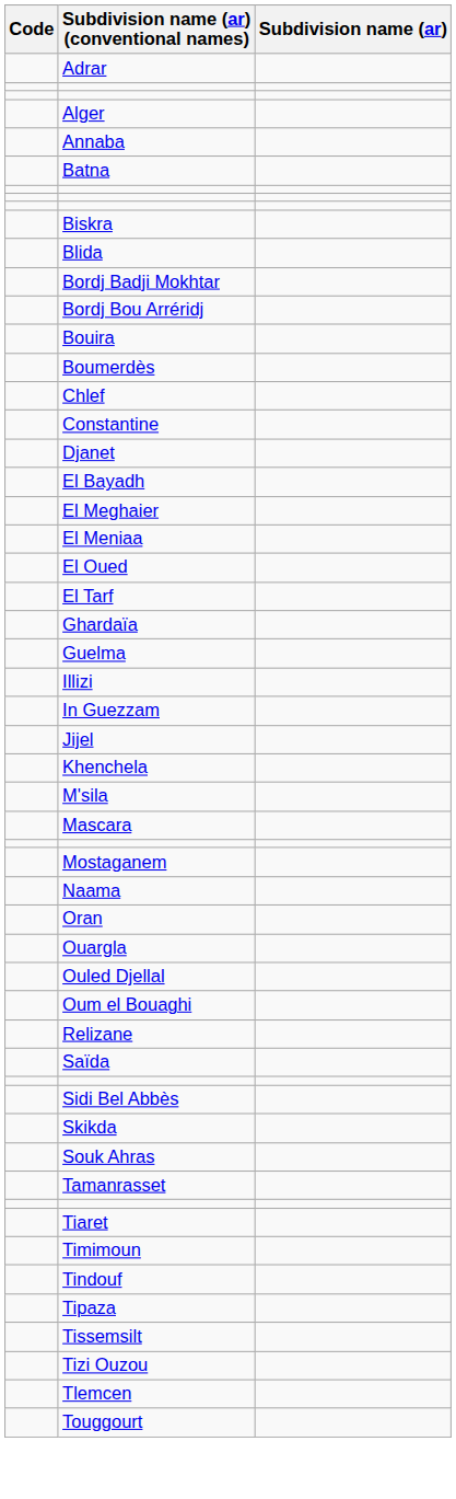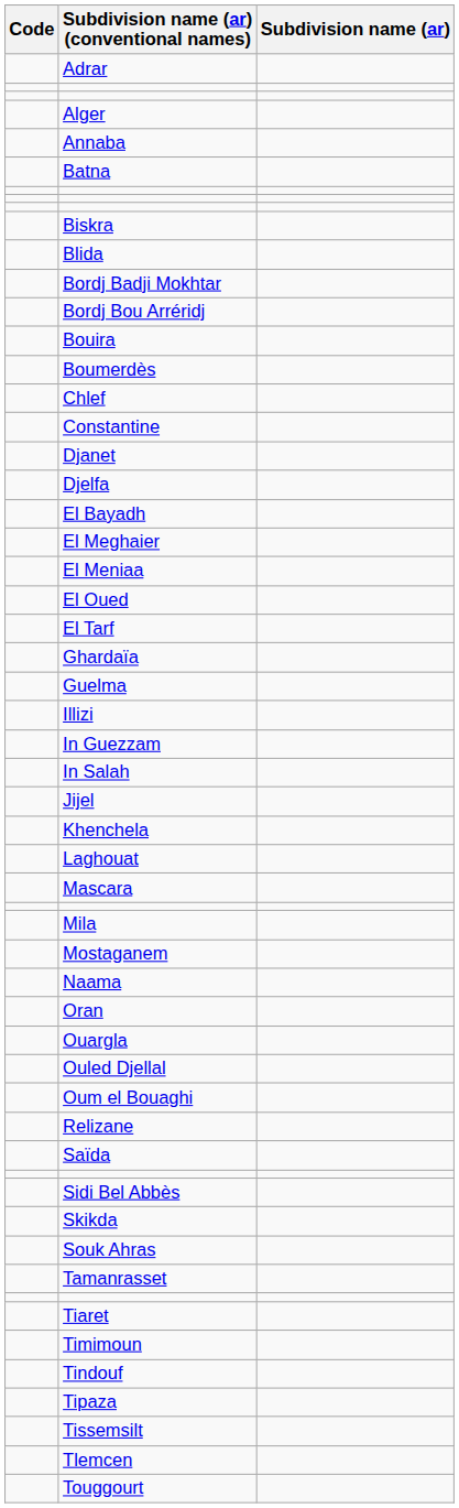 <table class="wikitable sortable">
 <tr>
 <th>Code</th>
 <th>Subdivision name (<a href='#'>ar</a>)<br>(conventional names)</th>
 <th>Subdivision name (<a href='#'>ar</a>)<br></th>
 </tr>
 <tr>
 <td></td>
 <td><a href='#'>Adrar</a></td>
 <td></td>
 </tr>
 <tr>
 <td></td>
 <td></td>
 <td></td>
 </tr>
 <tr>
 <td></td>
 <td></td>
 <td></td>
 </tr>
 <tr>
 <td></td>
 <td><a href='#'>Alger</a></td>
 <td></td>
 </tr>
 <tr>
 <td></td>
 <td><a href='#'>Annaba</a></td>
 <td></td>
 </tr>
 <tr>
 <td></td>
 <td><a href='#'>Batna</a></td>
 <td></td>
 </tr>
 <tr>
 <td></td>
 <td></td>
 <td></td>
 </tr>
 <tr>
 <td></td>
 <td></td>
 <td></td>
 </tr>
 <tr>
 <td></td>
 <td></td>
 <td></td>
 </tr>
 <tr>
 <td></td>
 <td><a href='#'>Biskra</a></td>
 <td></td>
 </tr>
 <tr>
 <td></td>
 <td><a href='#'>Blida</a></td>
 <td></td>
 </tr>
 <tr>
 <td></td>
 <td><a href='#'>Bordj Badji Mokhtar</a></td>
 <td></td>
 </tr>
 <tr>
 <td></td>
 <td><a href='#'>Bordj Bou Arréridj</a></td>
 <td></td>
 </tr>
 <tr>
 <td></td>
 <td><a href='#'>Bouira</a></td>
 <td></td>
 </tr>
 <tr>
 <td></td>
 <td><a href='#'>Boumerdès</a></td>
 <td></td>
 </tr>
 <tr>
 <td></td>
 <td><a href='#'>Chlef</a></td>
 <td></td>
 </tr>
 <tr>
 <td></td>
 <td><a href='#'>Constantine</a></td>
 <td></td>
 </tr>
 <tr>
 <td></td>
 <td><a href='#'>Djanet</a></td>
 <td></td>
 </tr>
 <tr>
 <td></td>
+<td><a href='#'>Djelfa</a></td>
+<td></td>
+</tr>
+<tr>
+<td></td>
 <td><a href='#'>El Bayadh</a></td>
 <td></td>
 </tr>
 <tr>
 <td></td>
 <td><a href='#'>El Meghaier</a></td>
 <td></td>
 </tr>
 <tr>
 <td></td>
 <td><a href='#'>El Meniaa</a></td>
 <td></td>
 </tr>
 <tr>
 <td></td>
 <td><a href='#'>El Oued</a></td>
 <td></td>
 </tr>
 <tr>
 <td></td>
 <td><a href='#'>El Tarf</a></td>
 <td></td>
 </tr>
 <tr>
 <td></td>
 <td><a href='#'>Ghardaïa</a></td>
 <td></td>
 </tr>
 <tr>
 <td></td>
 <td><a href='#'>Guelma</a></td>
 <td></td>
 </tr>
 <tr>
 <td></td>
 <td><a href='#'>Illizi</a></td>
 <td></td>
 </tr>
 <tr>
 <td></td>
 <td><a href='#'>In Guezzam</a></td>
 <td></td>
 </tr>
 <tr>
 <td></td>
+<td><a href='#'>In Salah</a></td>
+<td></td>
+</tr>
+<tr>
+<td></td>
 <td><a href='#'>Jijel</a></td>
 <td></td>
 </tr>
 <tr>
 <td></td>
 <td><a href='#'>Khenchela</a></td>
 <td></td>
 </tr>
 <tr>
 <td></td>
-<td><a href='#'>M'sila</a></td>
+<td><a href='#'>Laghouat</a></td>
 <td></td>
 </tr>
 <tr>
 <td></td>
 <td><a href='#'>Mascara</a></td>
 <td></td>
 </tr>
 <tr>
 <td></td>
 <td></td>
+<td></td>
+</tr>
+<tr>
+<td></td>
+<td><a href='#'>Mila</a></td>
 <td></td>
 </tr>
 <tr>
 <td></td>
 <td><a href='#'>Mostaganem</a></td>
 <td></td>
 </tr>
 <tr>
 <td></td>
 <td><a href='#'>Naama</a></td>
 <td></td>
 </tr>
 <tr>
 <td></td>
 <td><a href='#'>Oran</a></td>
 <td></td>
 </tr>
 <tr>
 <td></td>
 <td><a href='#'>Ouargla</a></td>
 <td></td>
 </tr>
 <tr>
 <td></td>
 <td><a href='#'>Ouled Djellal</a></td>
 <td></td>
 </tr>
 <tr>
 <td></td>
 <td><a href='#'>Oum el Bouaghi</a></td>
 <td></td>
 </tr>
 <tr>
 <td></td>
 <td><a href='#'>Relizane</a></td>
 <td></td>
 </tr>
 <tr>
 <td></td>
 <td><a href='#'>Saïda</a></td>
 <td></td>
 </tr>
 <tr>
 <td></td>
 <td></td>
 <td></td>
 </tr>
 <tr>
 <td></td>
 <td><a href='#'>Sidi Bel Abbès</a></td>
 <td></td>
 </tr>
 <tr>
 <td></td>
 <td><a href='#'>Skikda</a></td>
 <td></td>
 </tr>
 <tr>
 <td></td>
 <td><a href='#'>Souk Ahras</a></td>
 <td></td>
 </tr>
 <tr>
 <td></td>
 <td><a href='#'>Tamanrasset</a></td>
 <td></td>
 </tr>
 <tr>
 <td></td>
 <td></td>
 <td></td>
 </tr>
 <tr>
 <td></td>
 <td><a href='#'>Tiaret</a></td>
 <td></td>
 </tr>
 <tr>
 <td></td>
 <td><a href='#'>Timimoun</a></td>
 <td></td>
 </tr>
 <tr>
 <td></td>
 <td><a href='#'>Tindouf</a></td>
 <td></td>
 </tr>
 <tr>
 <td></td>
 <td><a href='#'>Tipaza</a></td>
 <td></td>
 </tr>
 <tr>
 <td></td>
 <td><a href='#'>Tissemsilt</a></td>
 <td></td>
 </tr>
 <tr>
 <td></td>
-<td><a href='#'>Tizi Ouzou</a></td>
-<td></td>
-</tr>
-<tr>
-<td></td>
 <td><a href='#'>Tlemcen</a></td>
 <td></td>
 </tr>
 <tr>
 <td></td>
 <td><a href='#'>Touggourt</a></td>
 <td></td>
 </tr>
 </table>
